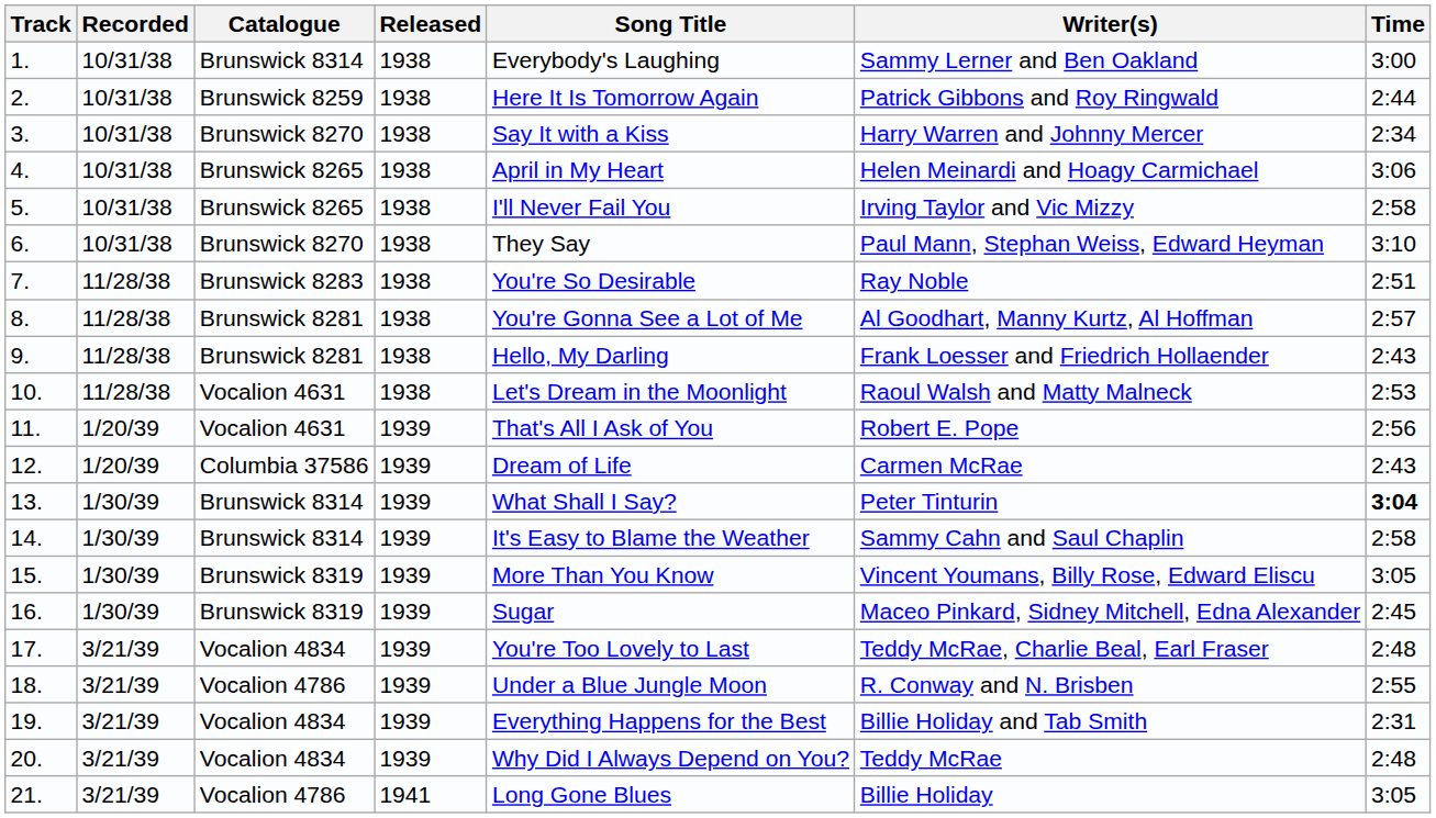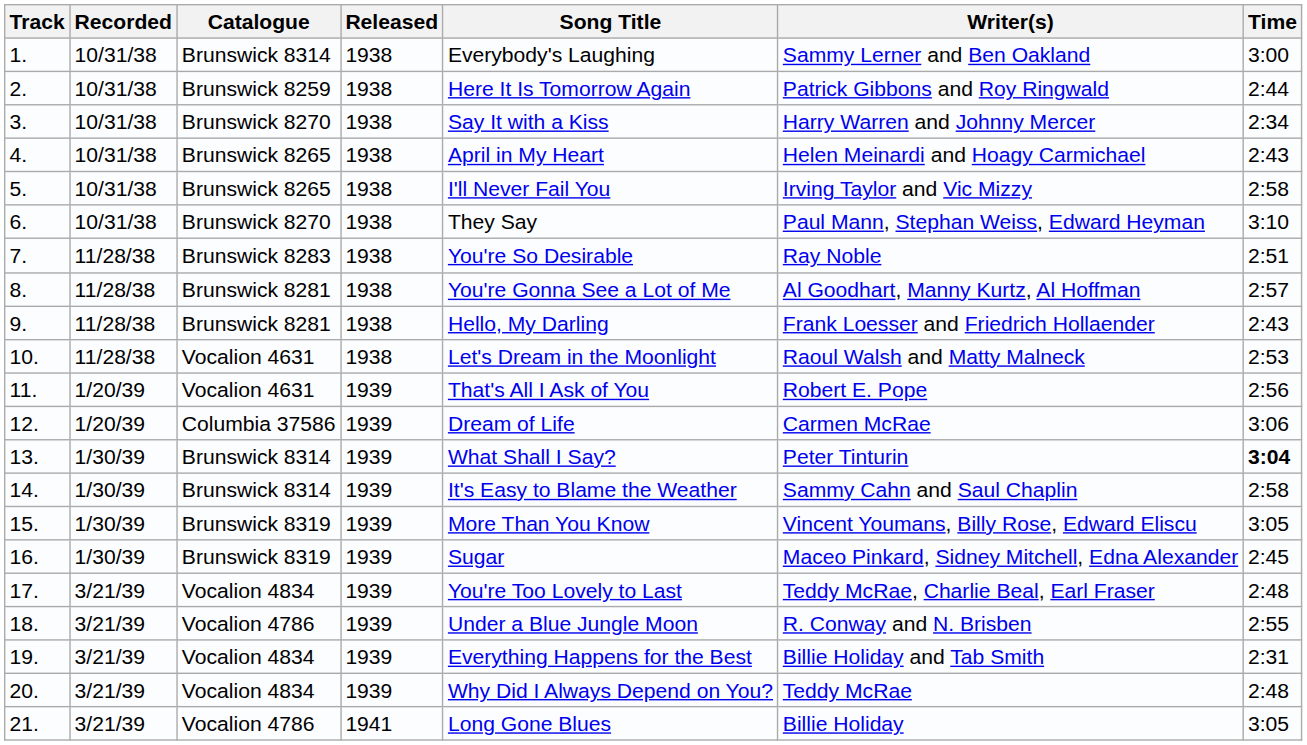 <table class="wikitable" style="background:#fcfdff; font-size:95%;">
 <tr>
 <th>Track</th>
 <th>Recorded</th>
 <th>Catalogue</th>
 <th>Released</th>
 <th>Song Title</th>
 <th>Writer(s)</th>
 <th>Time</th>
 </tr>
 <tr>
 <td>1.</td>
 <td>10/31/38</td>
 <td>Brunswick 8314</td>
 <td>1938</td>
 <td>Everybody's Laughing</td>
 <td><a href='#'>Sammy Lerner</a> and <a href='#'>Ben Oakland</a></td>
 <td>3:00</td>
 </tr>
 <tr>
 <td>2.</td>
 <td>10/31/38</td>
 <td>Brunswick 8259</td>
 <td>1938</td>
 <td><a href='#'>Here It Is Tomorrow Again</a></td>
 <td><a href='#'>Patrick Gibbons</a> and <a href='#'>Roy Ringwald</a></td>
 <td>2:44</td>
 </tr>
 <tr>
 <td>3.</td>
 <td>10/31/38</td>
 <td>Brunswick 8270</td>
 <td>1938</td>
 <td><a href='#'>Say It with a Kiss</a></td>
 <td><a href='#'>Harry Warren</a> and <a href='#'>Johnny Mercer</a></td>
 <td>2:34</td>
 </tr>
 <tr>
 <td>4.</td>
 <td>10/31/38</td>
 <td>Brunswick 8265</td>
 <td>1938</td>
 <td><a href='#'>April in My Heart</a></td>
 <td><a href='#'>Helen Meinardi</a> and <a href='#'>Hoagy Carmichael</a></td>
-<td>3:06</td>
+<td>2:43</td>
 </tr>
 <tr>
 <td>5.</td>
 <td>10/31/38</td>
 <td>Brunswick 8265</td>
 <td>1938</td>
 <td><a href='#'>I'll Never Fail You</a></td>
 <td><a href='#'>Irving Taylor</a> and <a href='#'>Vic Mizzy</a></td>
 <td>2:58</td>
 </tr>
 <tr>
 <td>6.</td>
 <td>10/31/38</td>
 <td>Brunswick 8270</td>
 <td>1938</td>
 <td>They Say</td>
 <td><a href='#'>Paul Mann</a>, <a href='#'>Stephan Weiss</a>, <a href='#'>Edward Heyman</a></td>
 <td>3:10</td>
 </tr>
 <tr>
 <td>7.</td>
 <td>11/28/38</td>
 <td>Brunswick 8283</td>
 <td>1938</td>
 <td><a href='#'>You're So Desirable</a></td>
 <td><a href='#'>Ray Noble</a></td>
 <td>2:51</td>
 </tr>
 <tr>
 <td>8.</td>
 <td>11/28/38</td>
 <td>Brunswick 8281</td>
 <td>1938</td>
 <td><a href='#'>You're Gonna See a Lot of Me</a></td>
 <td><a href='#'>Al Goodhart</a>, <a href='#'>Manny Kurtz</a>, <a href='#'>Al Hoffman</a></td>
 <td>2:57</td>
 </tr>
 <tr>
 <td>9.</td>
 <td>11/28/38</td>
 <td>Brunswick 8281</td>
 <td>1938</td>
 <td><a href='#'>Hello, My Darling</a></td>
 <td><a href='#'>Frank Loesser</a> and <a href='#'>Friedrich Hollaender</a></td>
 <td>2:43</td>
 </tr>
 <tr>
 <td>10.</td>
 <td>11/28/38</td>
 <td>Vocalion 4631</td>
 <td>1938</td>
 <td><a href='#'>Let's Dream in the Moonlight</a></td>
 <td><a href='#'>Raoul Walsh</a> and <a href='#'>Matty Malneck</a></td>
 <td>2:53</td>
 </tr>
 <tr>
 <td>11.</td>
 <td>1/20/39</td>
 <td>Vocalion 4631</td>
 <td>1939</td>
 <td><a href='#'>That's All I Ask of You</a></td>
 <td><a href='#'>Robert E. Pope</a></td>
 <td>2:56</td>
 </tr>
 <tr>
 <td>12.</td>
 <td>1/20/39</td>
 <td>Columbia 37586</td>
 <td>1939</td>
 <td><a href='#'>Dream of Life</a></td>
 <td><a href='#'>Carmen McRae</a></td>
-<td>2:43</td>
+<td>3:06</td>
 </tr>
 <tr>
 <td>13.</td>
 <td>1/30/39</td>
 <td>Brunswick 8314</td>
 <td>1939</td>
 <td><a href='#'>What Shall I Say?</a></td>
 <td><a href='#'>Peter Tinturin</a></td>
 <td><strong>3:04</strong></td>
 </tr>
 <tr>
 <td>14.</td>
 <td>1/30/39</td>
 <td>Brunswick 8314</td>
 <td>1939</td>
 <td><a href='#'>It's Easy to Blame the Weather</a></td>
 <td><a href='#'>Sammy Cahn</a> and <a href='#'>Saul Chaplin</a></td>
 <td>2:58</td>
 </tr>
 <tr>
 <td>15.</td>
 <td>1/30/39</td>
 <td>Brunswick 8319</td>
 <td>1939</td>
 <td><a href='#'>More Than You Know</a></td>
 <td><a href='#'>Vincent Youmans</a>, <a href='#'>Billy Rose</a>, <a href='#'>Edward Eliscu</a></td>
 <td>3:05</td>
 </tr>
 <tr>
 <td>16.</td>
 <td>1/30/39</td>
 <td>Brunswick 8319</td>
 <td>1939</td>
 <td><a href='#'>Sugar</a></td>
 <td><a href='#'>Maceo Pinkard</a>, <a href='#'>Sidney Mitchell</a>, <a href='#'>Edna Alexander</a></td>
 <td>2:45</td>
 </tr>
 <tr>
 <td>17.</td>
 <td>3/21/39</td>
 <td>Vocalion 4834</td>
 <td>1939</td>
 <td><a href='#'>You're Too Lovely to Last</a></td>
 <td><a href='#'>Teddy McRae</a>, <a href='#'>Charlie Beal</a>, <a href='#'>Earl Fraser</a></td>
 <td>2:48</td>
 </tr>
 <tr>
 <td>18.</td>
 <td>3/21/39</td>
 <td>Vocalion 4786</td>
 <td>1939</td>
 <td><a href='#'>Under a Blue Jungle Moon</a></td>
 <td><a href='#'>R. Conway</a> and <a href='#'>N. Brisben</a></td>
 <td>2:55</td>
 </tr>
 <tr>
 <td>19.</td>
 <td>3/21/39</td>
 <td>Vocalion 4834</td>
 <td>1939</td>
 <td><a href='#'>Everything Happens for the Best</a></td>
 <td><a href='#'>Billie Holiday</a> and <a href='#'>Tab Smith</a></td>
 <td>2:31</td>
 </tr>
 <tr>
 <td>20.</td>
 <td>3/21/39</td>
 <td>Vocalion 4834</td>
 <td>1939</td>
 <td><a href='#'>Why Did I Always Depend on You?</a></td>
 <td><a href='#'>Teddy McRae</a></td>
 <td>2:48</td>
 </tr>
 <tr>
 <td>21.</td>
 <td>3/21/39</td>
 <td>Vocalion 4786</td>
 <td>1941</td>
 <td><a href='#'>Long Gone Blues</a></td>
 <td><a href='#'>Billie Holiday</a></td>
 <td>3:05</td>
 </tr>
 </table>
